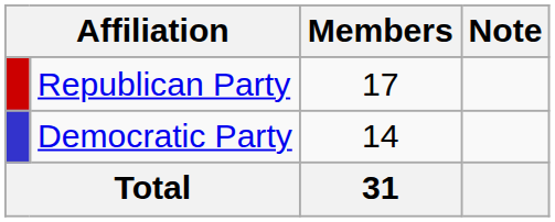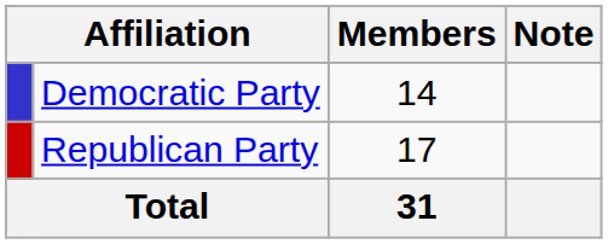 <table class="wikitable">
 <tr>
 <th colspan="2" align="center" valign="bottom">Affiliation</th>
 <th valign="bottom">Members</th>
 <th valign="bottom">Note</th>
+</tr>
+<tr>
+<td bgcolor="#3333CC"> </td>
+<td><a href='#'>Democratic Party</a></td>
+<td align="center">14</td>
+<td></td>
 </tr>
 <tr>
 <td bgcolor="#CC0000"> </td>
 <td><a href='#'>Republican Party</a></td>
 <td align="center">17</td>
 <td></td>
 </tr>
 <tr>
-<td bgcolor="#3333CC"> </td>
-<td><a href='#'>Democratic Party</a></td>
-<td align="center">14</td>
-<td></td>
-</tr>
-<tr>
 <th colspan="2" align="center"><strong>Total</strong></th>
 <th align="center"><strong>31</strong></th>
 <th></th>
 </tr>
 </table>
